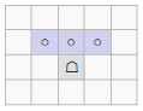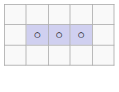 <table border="1" class="wikitable">
 <tr align=center>
 <td width="20"> </td>
 <td width="20"> </td>
 <td width="20"> </td>
 <td width="20"> </td>
 <td width="20"> </td>
 </tr>
 <tr align=center>
 <td> </td>
 <td style="background:#d0d0f0;">○</td>
 <td style="background:#d0d0f0;">○</td>
 <td style="background:#d0d0f0;">○</td>
 <td> </td>
 </tr>
 <tr align=center>
 <td> </td>
 <td> </td>
-<td style="background:#e0e0e0;">☖</td>
-<td> </td>
-<td> </td>
-</tr>
-<tr align=center>
-<td> </td>
-<td> </td>
 <td> </td>
 <td> </td>
 <td> </td>
 </tr>
 </table>
